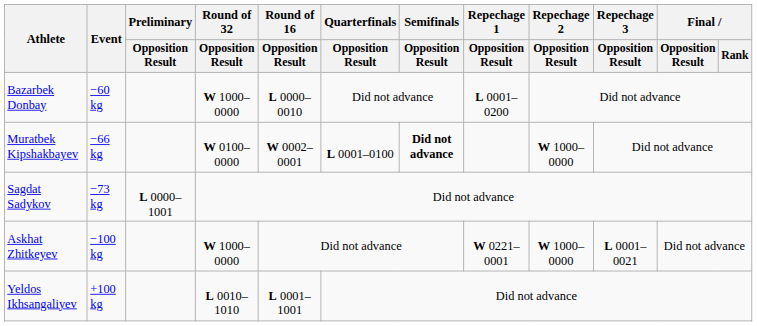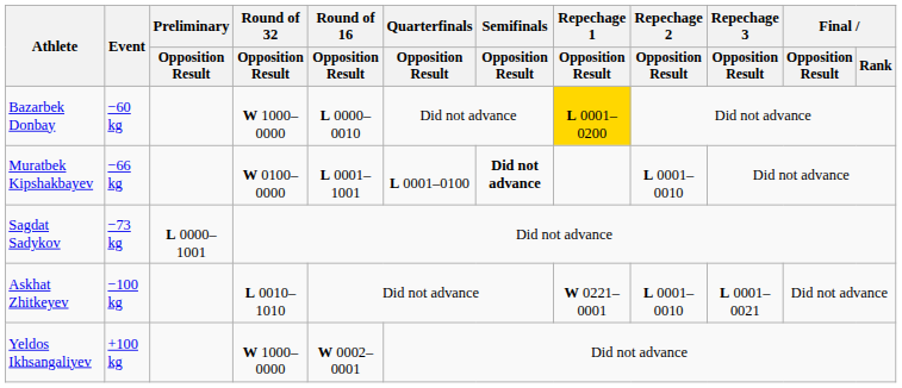 <table class="wikitable" style="font-size:90%">
 <tr>
 <th rowspan="2">Athlete</th>
 <th rowspan="2">Event</th>
 <th>Preliminary</th>
 <th>Round of 32</th>
 <th>Round of 16</th>
 <th>Quarterfinals</th>
 <th>Semifinals</th>
 <th>Repechage 1</th>
 <th>Repechage 2</th>
 <th>Repechage 3</th>
 <th colspan=2>Final / </th>
 </tr>
 <tr style="font-size:95%">
 <th>Opposition<br>Result</th>
 <th>Opposition<br>Result</th>
 <th>Opposition<br>Result</th>
 <th>Opposition<br>Result</th>
 <th>Opposition<br>Result</th>
 <th>Opposition<br>Result</th>
 <th>Opposition<br>Result</th>
 <th>Opposition<br>Result</th>
 <th>Opposition<br>Result</th>
 <th>Rank</th>
 </tr>
 <tr align=center>
 <td align=left><a href='#'>Bazarbek Donbay</a></td>
 <td align=left><a href='#'>−60 kg</a></td>
 <td></td>
 <td><br><strong>W</strong> 1000–0000</td>
 <td><br><strong>L</strong> 0000–0010</td>
 <td colspan=2>Did not advance</td>
-<td><br><strong>L</strong> 0001–0200</td>
+<td style="background: gold;"><br><strong>L</strong> 0001–0200</td>
 <td colspan=4>Did not advance</td>
 </tr>
 <tr align=center>
 <td align=left><a href='#'>Muratbek Kipshakbayev</a></td>
 <td align=left><a href='#'>−66 kg</a></td>
 <td></td>
 <td><br><strong>W</strong> 0100–0000</td>
-<td><br><strong>W</strong> 0002–0001</td>
+<td><br><strong>L</strong> 0001–1001</td>
 <td><br><strong>L</strong> 0001–0100</td>
 <td><strong>Did not advance</strong></td>
 <td></td>
-<td><br><strong>W</strong> 1000–0000</td>
+<td><br><strong>L</strong> 0001–0010</td>
 <td colspan=3>Did not advance</td>
 </tr>
 <tr align=center>
 <td align=left><a href='#'>Sagdat Sadykov</a></td>
 <td align=left><a href='#'>−73 kg</a></td>
 <td><br><strong>L</strong> 0000–1001</td>
 <td colspan=9>Did not advance</td>
 </tr>
 <tr align=center>
 <td align=left><a href='#'>Askhat Zhitkeyev</a></td>
 <td align=left><a href='#'>−100 kg</a></td>
 <td></td>
-<td><br><strong>W</strong> 1000–0000</td>
+<td><br><strong>L</strong> 0010–1010</td>
 <td colspan=3>Did not advance</td>
 <td><br><strong>W</strong> 0221–0001</td>
-<td><br><strong>W</strong> 1000–0000</td>
+<td><br><strong>L</strong> 0001–0010</td>
 <td><br><strong>L</strong> 0001–0021</td>
 <td colspan=2>Did not advance</td>
 </tr>
 <tr align=center>
 <td align=left><a href='#'>Yeldos Ikhsangaliyev</a></td>
 <td align=left><a href='#'>+100 kg</a></td>
 <td></td>
-<td><br><strong>L</strong> 0010–1010</td>
-<td><br><strong>L</strong> 0001–1001</td>
+<td><br><strong>W</strong> 1000–0000</td>
+<td><br><strong>W</strong> 0002–0001</td>
 <td colspan=8>Did not advance</td>
 </tr>
 </table>
